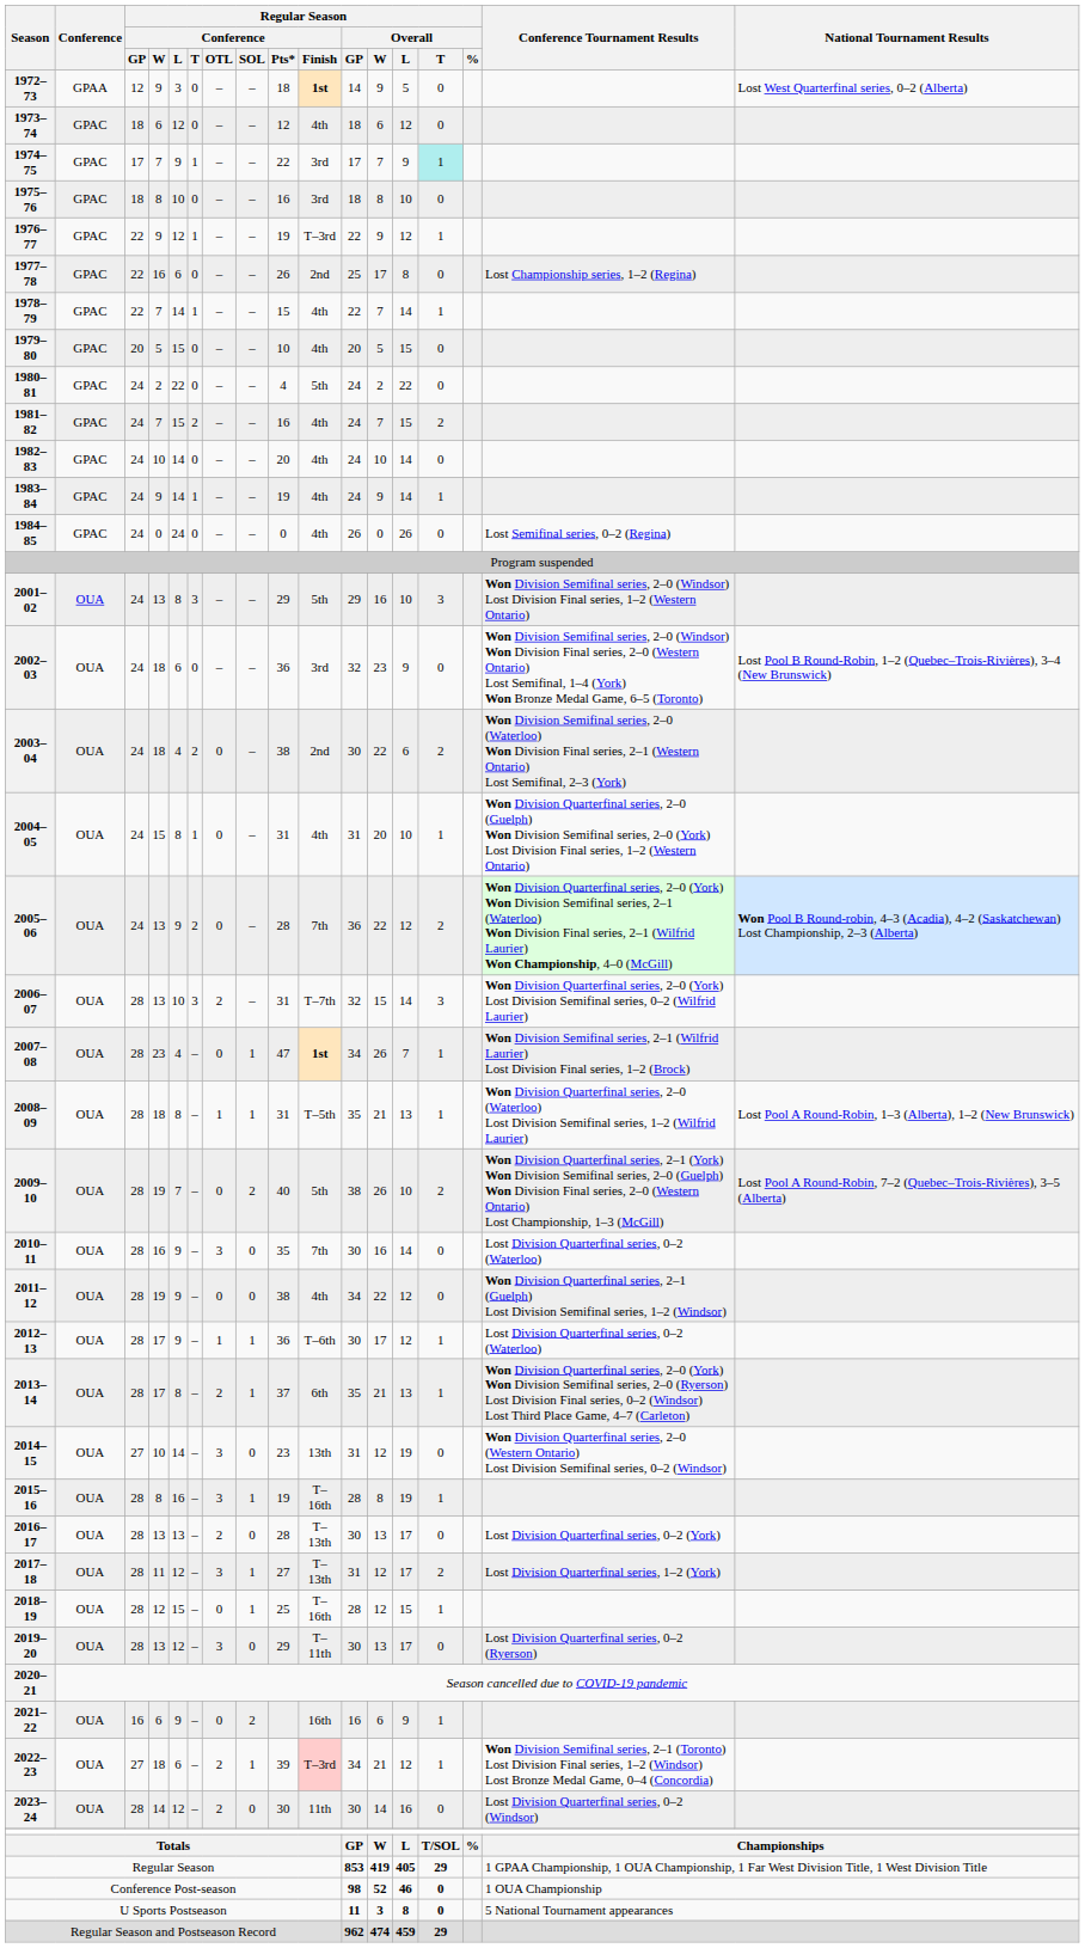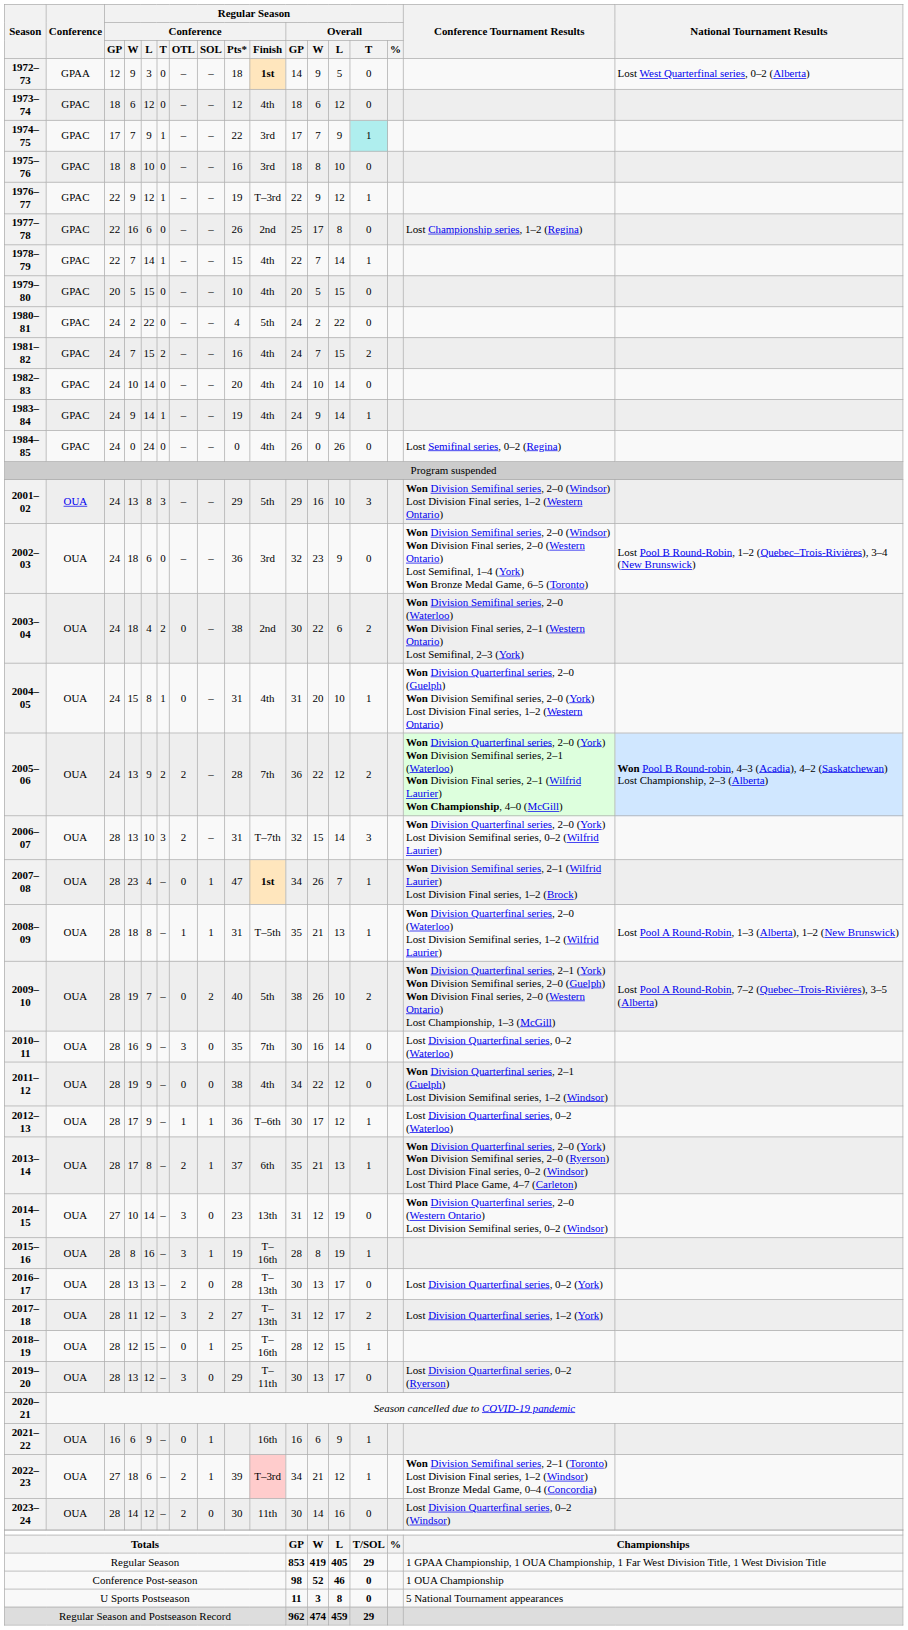 <table class="wikitable" style="text-align: center; font-size: 95%">
 <tr>
 <th rowspan="3">Season</th>
 <th rowspan="3">Conference</th>
 <th colspan="13">Regular Season</th>
 <th rowspan="3">Conference Tournament Results</th>
 <th rowspan="3">National Tournament Results</th>
 </tr>
 <tr>
 <th colspan="8">Conference</th>
 <th colspan="5">Overall</th>
 </tr>
 <tr>
 <th>GP</th>
 <th>W</th>
 <th>L</th>
 <th>T</th>
 <th>OTL</th>
 <th>SOL</th>
 <th>Pts*</th>
 <th>Finish</th>
 <th>GP</th>
 <th>W</th>
 <th>L</th>
 <th>T</th>
 <th>%</th>
 </tr>
 <tr>
 <th>1972–73</th>
 <td>GPAA</td>
 <td>12</td>
 <td>9</td>
 <td>3</td>
 <td>0</td>
 <td>–</td>
 <td>–</td>
 <td>18</td>
 <td bgcolor=FFE6BD><strong>1st</strong></td>
 <td>14</td>
 <td>9</td>
 <td>5</td>
 <td>0</td>
 <td></td>
 <td align="left"></td>
 <td align="left">Lost <a href='#'>West Quarterfinal series</a>, 0–2 (<a href='#'>Alberta</a>)</td>
 </tr>
 <tr bgcolor=eeeeee>
 <th>1973–74</th>
 <td>GPAC</td>
 <td>18</td>
 <td>6</td>
 <td>12</td>
 <td>0</td>
 <td>–</td>
 <td>–</td>
 <td>12</td>
 <td>4th</td>
 <td>18</td>
 <td>6</td>
 <td>12</td>
 <td>0</td>
 <td></td>
 <td align="left"></td>
 <td align="left"></td>
 </tr>
 <tr>
 <th>1974–75</th>
 <td>GPAC</td>
 <td>17</td>
 <td>7</td>
 <td>9</td>
 <td>1</td>
 <td>–</td>
 <td>–</td>
 <td>22</td>
 <td>3rd</td>
 <td>17</td>
 <td>7</td>
 <td>9</td>
 <td style="background: paleturquoise;">1</td>
 <td></td>
 <td align="left"></td>
 <td align="left"></td>
 </tr>
 <tr bgcolor=eeeeee>
 <th>1975–76</th>
 <td>GPAC</td>
 <td>18</td>
 <td>8</td>
 <td>10</td>
 <td>0</td>
 <td>–</td>
 <td>–</td>
 <td>16</td>
 <td>3rd</td>
 <td>18</td>
 <td>8</td>
 <td>10</td>
 <td>0</td>
 <td></td>
 <td align="left"></td>
 <td align="left"></td>
 </tr>
 <tr>
 <th>1976–77</th>
 <td>GPAC</td>
 <td>22</td>
 <td>9</td>
 <td>12</td>
 <td>1</td>
 <td>–</td>
 <td>–</td>
 <td>19</td>
 <td>T–3rd</td>
 <td>22</td>
 <td>9</td>
 <td>12</td>
 <td>1</td>
 <td></td>
 <td align="left"></td>
 <td align="left"></td>
 </tr>
 <tr bgcolor=eeeeee>
 <th>1977–78</th>
 <td>GPAC</td>
 <td>22</td>
 <td>16</td>
 <td>6</td>
 <td>0</td>
 <td>–</td>
 <td>–</td>
 <td>26</td>
 <td>2nd</td>
 <td>25</td>
 <td>17</td>
 <td>8</td>
 <td>0</td>
 <td></td>
 <td align="left">Lost <a href='#'>Championship series</a>, 1–2 (<a href='#'>Regina</a>)</td>
 <td align="left"></td>
 </tr>
 <tr>
 <th>1978–79</th>
 <td>GPAC</td>
 <td>22</td>
 <td>7</td>
 <td>14</td>
 <td>1</td>
 <td>–</td>
 <td>–</td>
 <td>15</td>
 <td>4th</td>
 <td>22</td>
 <td>7</td>
 <td>14</td>
 <td>1</td>
 <td></td>
 <td align="left"></td>
 <td align="left"></td>
 </tr>
 <tr bgcolor=eeeeee>
 <th>1979–80</th>
 <td>GPAC</td>
 <td>20</td>
 <td>5</td>
 <td>15</td>
 <td>0</td>
 <td>–</td>
 <td>–</td>
 <td>10</td>
 <td>4th</td>
 <td>20</td>
 <td>5</td>
 <td>15</td>
 <td>0</td>
 <td></td>
 <td align="left"></td>
 <td align="left"></td>
 </tr>
 <tr>
 <th>1980–81</th>
 <td>GPAC</td>
 <td>24</td>
 <td>2</td>
 <td>22</td>
 <td>0</td>
 <td>–</td>
 <td>–</td>
 <td>4</td>
 <td>5th</td>
 <td>24</td>
 <td>2</td>
 <td>22</td>
 <td>0</td>
 <td></td>
 <td align="left"></td>
 <td align="left"></td>
 </tr>
 <tr bgcolor=eeeeee>
 <th>1981–82</th>
 <td>GPAC</td>
 <td>24</td>
 <td>7</td>
 <td>15</td>
 <td>2</td>
 <td>–</td>
 <td>–</td>
 <td>16</td>
 <td>4th</td>
 <td>24</td>
 <td>7</td>
 <td>15</td>
 <td>2</td>
 <td></td>
 <td align="left"></td>
 <td align="left"></td>
 </tr>
 <tr>
 <th>1982–83</th>
 <td>GPAC</td>
 <td>24</td>
 <td>10</td>
 <td>14</td>
 <td>0</td>
 <td>–</td>
 <td>–</td>
 <td>20</td>
 <td>4th</td>
 <td>24</td>
 <td>10</td>
 <td>14</td>
 <td>0</td>
 <td></td>
 <td align="left"></td>
 <td align="left"></td>
 </tr>
 <tr bgcolor=eeeeee>
 <th>1983–84</th>
 <td>GPAC</td>
 <td>24</td>
 <td>9</td>
 <td>14</td>
 <td>1</td>
 <td>–</td>
 <td>–</td>
 <td>19</td>
 <td>4th</td>
 <td>24</td>
 <td>9</td>
 <td>14</td>
 <td>1</td>
 <td></td>
 <td align="left"></td>
 <td align="left"></td>
 </tr>
 <tr>
 <th>1984–85</th>
 <td>GPAC</td>
 <td>24</td>
 <td>0</td>
 <td>24</td>
 <td>0</td>
 <td>–</td>
 <td>–</td>
 <td>0</td>
 <td>4th</td>
 <td>26</td>
 <td>0</td>
 <td>26</td>
 <td>0</td>
 <td></td>
 <td align="left">Lost <a href='#'>Semifinal series</a>, 0–2 (<a href='#'>Regina</a>)</td>
 <td align="left"></td>
 </tr>
 <tr bgcolor=cccccc>
 <td colspan=18>Program suspended</td>
 </tr>
 <tr bgcolor=eeeeee>
 <th>2001–02</th>
 <td><a href='#'>OUA</a></td>
 <td>24</td>
 <td>13</td>
 <td>8</td>
 <td>3</td>
 <td>–</td>
 <td>–</td>
 <td>29</td>
 <td>5th</td>
 <td>29</td>
 <td>16</td>
 <td>10</td>
 <td>3</td>
 <td></td>
 <td align="left"><strong>Won</strong> <a href='#'>Division Semifinal series</a>, 2–0 (<a href='#'>Windsor</a>)<br>Lost Division Final series, 1–2 (<a href='#'>Western Ontario</a>)</td>
 <td align="left"></td>
 </tr>
 <tr>
 <th>2002–03</th>
 <td>OUA</td>
 <td>24</td>
 <td>18</td>
 <td>6</td>
 <td>0</td>
 <td>–</td>
 <td>–</td>
 <td>36</td>
 <td>3rd</td>
 <td>32</td>
 <td>23</td>
 <td>9</td>
 <td>0</td>
 <td></td>
 <td align="left"><strong>Won</strong> <a href='#'>Division Semifinal series</a>, 2–0 (<a href='#'>Windsor</a>)<br><strong>Won</strong> Division Final series, 2–0 (<a href='#'>Western Ontario</a>)<br>Lost Semifinal, 1–4 (<a href='#'>York</a>)<br><strong>Won</strong> Bronze Medal Game, 6–5 (<a href='#'>Toronto</a>)</td>
 <td align="left">Lost <a href='#'>Pool B Round-Robin</a>, 1–2 (<a href='#'>Quebec–Trois-Rivières</a>), 3–4 (<a href='#'>New Brunswick</a>)</td>
 </tr>
 <tr bgcolor=eeeeee>
 <th>2003–04</th>
 <td>OUA</td>
 <td>24</td>
 <td>18</td>
 <td>4</td>
 <td>2</td>
 <td>0</td>
 <td>–</td>
 <td>38</td>
 <td>2nd</td>
 <td>30</td>
 <td>22</td>
 <td>6</td>
 <td>2</td>
 <td></td>
 <td align="left"><strong>Won</strong> <a href='#'>Division Semifinal series</a>, 2–0 (<a href='#'>Waterloo</a>)<br><strong>Won</strong> Division Final series, 2–1 (<a href='#'>Western Ontario</a>)<br>Lost Semifinal, 2–3 (<a href='#'>York</a>)</td>
 <td align="left"></td>
 </tr>
 <tr>
 <th>2004–05</th>
 <td>OUA</td>
 <td>24</td>
 <td>15</td>
 <td>8</td>
 <td>1</td>
 <td>0</td>
 <td>–</td>
 <td>31</td>
 <td>4th</td>
 <td>31</td>
 <td>20</td>
 <td>10</td>
 <td>1</td>
 <td></td>
 <td align="left"><strong>Won</strong> <a href='#'>Division Quarterfinal series</a>, 2–0 (<a href='#'>Guelph</a>)<br><strong>Won</strong> Division Semifinal series, 2–0 (<a href='#'>York</a>)<br>Lost Division Final series, 1–2 (<a href='#'>Western Ontario</a>)</td>
 <td align="left"></td>
 </tr>
 <tr bgcolor=eeeeee>
 <th>2005–06</th>
 <td>OUA</td>
 <td>24</td>
 <td>13</td>
 <td>9</td>
 <td>2</td>
-<td>0</td>
+<td>2</td>
 <td>–</td>
 <td>28</td>
 <td>7th</td>
 <td>36</td>
 <td>22</td>
 <td>12</td>
 <td>2</td>
 <td></td>
 <td bgcolor=ddffdd align="left"><strong>Won</strong> <a href='#'>Division Quarterfinal series</a>, 2–0 (<a href='#'>York</a>)<br><strong>Won</strong> Division Semifinal series, 2–1 (<a href='#'>Waterloo</a>)<br><strong>Won</strong> Division Final series, 2–1 (<a href='#'>Wilfrid Laurier</a>)<br><strong>Won Championship</strong>, 4–0 (<a href='#'>McGill</a>)</td>
 <td bgcolor=D0E7FF align="left"><strong>Won</strong> <a href='#'>Pool B Round-robin</a>, 4–3 (<a href='#'>Acadia</a>), 4–2 (<a href='#'>Saskatchewan</a>)<br>Lost Championship, 2–3 (<a href='#'>Alberta</a>)</td>
 </tr>
 <tr>
 <th>2006–07</th>
 <td>OUA</td>
 <td>28</td>
 <td>13</td>
 <td>10</td>
 <td>3</td>
 <td>2</td>
 <td>–</td>
 <td>31</td>
 <td>T–7th</td>
 <td>32</td>
 <td>15</td>
 <td>14</td>
 <td>3</td>
 <td></td>
 <td align="left"><strong>Won</strong> <a href='#'>Division Quarterfinal series</a>, 2–0 (<a href='#'>York</a>)<br>Lost Division Semifinal series, 0–2 (<a href='#'>Wilfrid Laurier</a>)</td>
 <td align="left"></td>
 </tr>
 <tr bgcolor=eeeeee>
 <th>2007–08</th>
 <td>OUA</td>
 <td>28</td>
 <td>23</td>
 <td>4</td>
 <td>–</td>
 <td>0</td>
 <td>1</td>
 <td>47</td>
 <td bgcolor=FFE6BD><strong>1st</strong></td>
 <td>34</td>
 <td>26</td>
 <td>7</td>
 <td>1</td>
 <td></td>
 <td align="left"><strong>Won</strong> <a href='#'>Division Semifinal series</a>, 2–1 (<a href='#'>Wilfrid Laurier</a>)<br>Lost Division Final series, 1–2 (<a href='#'>Brock</a>)</td>
 <td align="left"></td>
 </tr>
 <tr>
 <th>2008–09</th>
 <td>OUA</td>
 <td>28</td>
 <td>18</td>
 <td>8</td>
 <td>–</td>
 <td>1</td>
 <td>1</td>
 <td>31</td>
 <td>T–5th</td>
 <td>35</td>
 <td>21</td>
 <td>13</td>
 <td>1</td>
 <td></td>
 <td align="left"><strong>Won</strong> <a href='#'>Division Quarterfinal series</a>, 2–0 (<a href='#'>Waterloo</a>)<br>Lost Division Semifinal series, 1–2 (<a href='#'>Wilfrid Laurier</a>)</td>
 <td align="left">Lost <a href='#'>Pool A Round-Robin</a>, 1–3 (<a href='#'>Alberta</a>), 1–2 (<a href='#'>New Brunswick</a>)</td>
 </tr>
 <tr bgcolor=eeeeee>
 <th>2009–10</th>
 <td>OUA</td>
 <td>28</td>
 <td>19</td>
 <td>7</td>
 <td>–</td>
 <td>0</td>
 <td>2</td>
 <td>40</td>
 <td>5th</td>
 <td>38</td>
 <td>26</td>
 <td>10</td>
 <td>2</td>
 <td></td>
 <td align="left"><strong>Won</strong> <a href='#'>Division Quarterfinal series</a>, 2–1 (<a href='#'>York</a>)<br><strong>Won</strong> Division Semifinal series, 2–0 (<a href='#'>Guelph</a>)<br><strong>Won</strong> Division Final series, 2–0 (<a href='#'>Western Ontario</a>)<br>Lost Championship, 1–3 (<a href='#'>McGill</a>)</td>
 <td align="left">Lost <a href='#'>Pool A Round-Robin</a>, 7–2 (<a href='#'>Quebec–Trois-Rivières</a>), 3–5 (<a href='#'>Alberta</a>)</td>
 </tr>
 <tr>
 <th>2010–11</th>
 <td>OUA</td>
 <td>28</td>
 <td>16</td>
 <td>9</td>
 <td>–</td>
 <td>3</td>
 <td>0</td>
 <td>35</td>
 <td>7th</td>
 <td>30</td>
 <td>16</td>
 <td>14</td>
 <td>0</td>
 <td></td>
 <td align="left">Lost <a href='#'>Division Quarterfinal series</a>, 0–2 (<a href='#'>Waterloo</a>)</td>
 <td align="left"></td>
 </tr>
 <tr bgcolor=eeeeee>
 <th>2011–12</th>
 <td>OUA</td>
 <td>28</td>
 <td>19</td>
 <td>9</td>
 <td>–</td>
 <td>0</td>
 <td>0</td>
 <td>38</td>
 <td>4th</td>
 <td>34</td>
 <td>22</td>
 <td>12</td>
 <td>0</td>
 <td></td>
 <td align="left"><strong>Won</strong> <a href='#'>Division Quarterfinal series</a>, 2–1 (<a href='#'>Guelph</a>)<br>Lost Division Semifinal series, 1–2 (<a href='#'>Windsor</a>)</td>
 <td align="left"></td>
 </tr>
 <tr>
 <th>2012–13</th>
 <td>OUA</td>
 <td>28</td>
 <td>17</td>
 <td>9</td>
 <td>–</td>
 <td>1</td>
 <td>1</td>
 <td>36</td>
 <td>T–6th</td>
 <td>30</td>
 <td>17</td>
 <td>12</td>
 <td>1</td>
 <td></td>
 <td align="left">Lost <a href='#'>Division Quarterfinal series</a>, 0–2 (<a href='#'>Waterloo</a>)</td>
 <td align="left"></td>
 </tr>
 <tr bgcolor=eeeeee>
 <th>2013–14</th>
 <td>OUA</td>
 <td>28</td>
 <td>17</td>
 <td>8</td>
 <td>–</td>
 <td>2</td>
 <td>1</td>
 <td>37</td>
 <td>6th</td>
 <td>35</td>
 <td>21</td>
 <td>13</td>
 <td>1</td>
 <td></td>
 <td align="left"><strong>Won</strong> <a href='#'>Division Quarterfinal series</a>, 2–0 (<a href='#'>York</a>)<br><strong>Won</strong> Division Semifinal series, 2–0 (<a href='#'>Ryerson</a>)<br>Lost Division Final series, 0–2 (<a href='#'>Windsor</a>)<br>Lost Third Place Game, 4–7 (<a href='#'>Carleton</a>)</td>
 <td align="left"></td>
 </tr>
 <tr>
 <th>2014–15</th>
 <td>OUA</td>
 <td>27</td>
 <td>10</td>
 <td>14</td>
 <td>–</td>
 <td>3</td>
 <td>0</td>
 <td>23</td>
 <td>13th</td>
 <td>31</td>
 <td>12</td>
 <td>19</td>
 <td>0</td>
 <td></td>
 <td align="left"><strong>Won</strong> <a href='#'>Division Quarterfinal series</a>, 2–0 (<a href='#'>Western Ontario</a>)<br>Lost Division Semifinal series, 0–2 (<a href='#'>Windsor</a>)</td>
 <td align="left"></td>
 </tr>
 <tr bgcolor=eeeeee>
 <th>2015–16</th>
 <td>OUA</td>
 <td>28</td>
 <td>8</td>
 <td>16</td>
 <td>–</td>
 <td>3</td>
 <td>1</td>
 <td>19</td>
 <td>T–16th</td>
 <td>28</td>
 <td>8</td>
 <td>19</td>
 <td>1</td>
 <td></td>
 <td align="left"></td>
 <td align="left"></td>
 </tr>
 <tr>
 <th>2016–17</th>
 <td>OUA</td>
 <td>28</td>
 <td>13</td>
 <td>13</td>
 <td>–</td>
 <td>2</td>
 <td>0</td>
 <td>28</td>
 <td>T–13th</td>
 <td>30</td>
 <td>13</td>
 <td>17</td>
 <td>0</td>
 <td></td>
 <td align="left">Lost <a href='#'>Division Quarterfinal series</a>, 0–2 (<a href='#'>York</a>)</td>
 <td align="left"></td>
 </tr>
 <tr bgcolor=eeeeee>
 <th>2017–18</th>
 <td>OUA</td>
 <td>28</td>
 <td>11</td>
 <td>12</td>
 <td>–</td>
 <td>3</td>
-<td>1</td>
+<td>2</td>
 <td>27</td>
 <td>T–13th</td>
 <td>31</td>
 <td>12</td>
 <td>17</td>
 <td>2</td>
 <td></td>
 <td align="left">Lost <a href='#'>Division Quarterfinal series</a>, 1–2 (<a href='#'>York</a>)</td>
 <td align="left"></td>
 </tr>
 <tr>
 <th>2018–19</th>
 <td>OUA</td>
 <td>28</td>
 <td>12</td>
 <td>15</td>
 <td>–</td>
 <td>0</td>
 <td>1</td>
 <td>25</td>
 <td>T–16th</td>
 <td>28</td>
 <td>12</td>
 <td>15</td>
 <td>1</td>
 <td></td>
 <td align="left"></td>
 <td align="left"></td>
 </tr>
 <tr bgcolor=eeeeee>
 <th>2019–20</th>
 <td>OUA</td>
 <td>28</td>
 <td>13</td>
 <td>12</td>
 <td>–</td>
 <td>3</td>
 <td>0</td>
 <td>29</td>
 <td>T–11th</td>
 <td>30</td>
 <td>13</td>
 <td>17</td>
 <td>0</td>
 <td></td>
 <td align="left">Lost <a href='#'>Division Quarterfinal series</a>, 0–2 (<a href='#'>Ryerson</a>)</td>
 <td align="left"></td>
 </tr>
 <tr>
 <th>2020–21</th>
 <td colspan=17><em>Season cancelled due to <a href='#'>COVID-19 pandemic</a></em></td>
 </tr>
 <tr bgcolor=eeeeee>
 <th>2021–22</th>
 <td>OUA</td>
 <td>16</td>
 <td>6</td>
 <td>9</td>
 <td>–</td>
 <td>0</td>
-<td>2</td>
+<td>1</td>
 <td></td>
 <td>16th</td>
 <td>16</td>
 <td>6</td>
 <td>9</td>
 <td>1</td>
 <td></td>
 <td align="left"></td>
 <td align="left"></td>
 </tr>
 <tr>
 <th>2022–23</th>
 <td>OUA</td>
 <td>27</td>
 <td>18</td>
 <td>6</td>
 <td>–</td>
 <td>2</td>
 <td>1</td>
 <td>39</td>
 <td bgcolor=ffcccc>T–3rd</td>
 <td>34</td>
 <td>21</td>
 <td>12</td>
 <td>1</td>
 <td></td>
 <td align="left"><strong>Won</strong> <a href='#'>Division Semifinal series</a>, 2–1 (<a href='#'>Toronto</a>)<br>Lost Division Final series, 1–2 (<a href='#'>Windsor</a>)<br>Lost Bronze Medal Game, 0–4 (<a href='#'>Concordia</a>)</td>
 <td align="left"></td>
 </tr>
 <tr bgcolor=eeeeee>
 <th>2023–24</th>
 <td>OUA</td>
 <td>28</td>
 <td>14</td>
 <td>12</td>
 <td>–</td>
 <td>2</td>
 <td>0</td>
 <td>30</td>
 <td>11th</td>
 <td>30</td>
 <td>14</td>
 <td>16</td>
 <td>0</td>
 <td></td>
 <td align="left">Lost <a href='#'>Division Quarterfinal series</a>, 0–2 (<a href='#'>Windsor</a>)</td>
 <td align="left"></td>
 </tr>
 <tr>
 </tr>
 <tr ->
 </tr>
 <tr>
 <td colspan="17" style="background:#fff;"></td>
 </tr>
 <tr>
 <th colspan="10">Totals</th>
 <th>GP</th>
 <th>W</th>
 <th>L</th>
 <th>T/SOL</th>
 <th>%</th>
 <th colspan="2">Championships</th>
 </tr>
 <tr>
 <td colspan="10">Regular Season</td>
 <td><strong>853</strong></td>
 <td><strong>419</strong></td>
 <td><strong>405</strong></td>
 <td><strong>29</strong></td>
 <td><strong></strong></td>
 <td colspan="2" align="left">1 GPAA Championship, 1 OUA Championship, 1 Far West Division Title, 1 West Division Title</td>
 </tr>
 <tr>
 <td colspan="10">Conference Post-season</td>
 <td><strong>98</strong></td>
 <td><strong>52</strong></td>
 <td><strong>46</strong></td>
 <td><strong>0</strong></td>
 <td><strong></strong></td>
 <td colspan="2" align="left">1 OUA Championship</td>
 </tr>
 <tr>
 <td colspan="10">U Sports Postseason</td>
 <td><strong>11</strong></td>
 <td><strong>3</strong></td>
 <td><strong>8</strong></td>
 <td><strong>0</strong></td>
 <td><strong></strong></td>
 <td colspan="2" align="left">5 National Tournament appearances</td>
 </tr>
 <tr bgcolor=dddddd>
 <td colspan="10">Regular Season and Postseason Record</td>
 <td><strong>962</strong></td>
 <td><strong>474</strong></td>
 <td><strong>459</strong></td>
 <td><strong>29</strong></td>
 <td><strong></strong></td>
 <td colspan="2" align="left"></td>
 </tr>
 </table>
